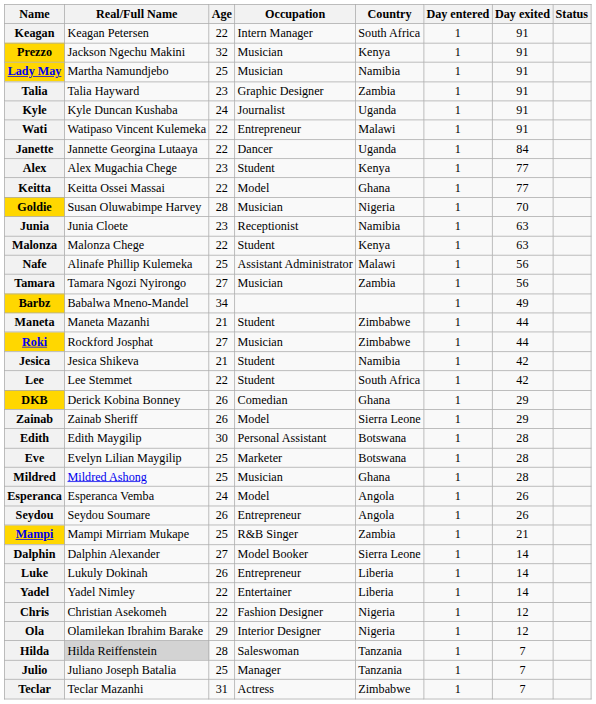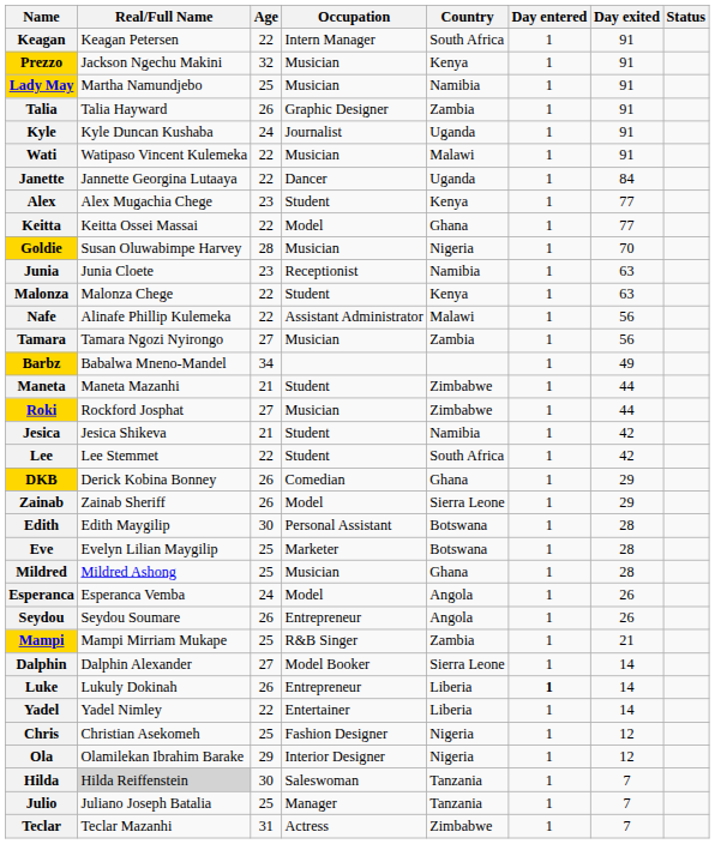 <table class="wikitable sortable">
 <tr>
 <th>Name</th>
 <th>Real/Full Name</th>
 <th>Age</th>
 <th>Occupation</th>
 <th>Country</th>
 <th>Day entered</th>
 <th>Day exited</th>
 <th>Status</th>
 </tr>
 <tr>
 <th>Keagan</th>
 <td>Keagan Petersen</td>
 <td align="center">22</td>
 <td>Intern Manager</td>
 <td>South Africa</td>
 <td align=center>1</td>
 <td align=center>91</td>
 <td></td>
 </tr>
 <tr>
 <th style="background:gold;">Prezzo</th>
 <td>Jackson Ngechu Makini</td>
 <td align=center>32</td>
 <td>Musician</td>
 <td>Kenya</td>
 <td align=center>1</td>
 <td align=center>91</td>
 <td></td>
 </tr>
 <tr>
 <th style="background:gold;"><a href='#'>Lady May</a></th>
 <td>Martha Namundjebo</td>
 <td align=center>25</td>
 <td>Musician</td>
 <td>Namibia</td>
 <td align=center>1</td>
 <td align=center>91</td>
 <td></td>
 </tr>
 <tr>
 <th>Talia</th>
 <td>Talia Hayward</td>
-<td align="center">23</td>
+<td align="center">26</td>
 <td>Graphic Designer</td>
 <td>Zambia</td>
 <td align=center>1</td>
 <td align=center>91</td>
 <td></td>
 </tr>
 <tr>
 <th>Kyle</th>
 <td>Kyle Duncan Kushaba</td>
 <td align="center">24</td>
 <td>Journalist</td>
 <td>Uganda</td>
 <td align=center>1</td>
 <td align=center>91</td>
 <td></td>
 </tr>
 <tr>
 <th>Wati</th>
 <td>Watipaso Vincent Kulemeka</td>
 <td align="center">22</td>
-<td>Entrepreneur</td>
+<td>Musician</td>
 <td>Malawi</td>
 <td align=center>1</td>
 <td align=center>91</td>
 <td></td>
 </tr>
 <tr>
 <th>Janette</th>
 <td>Jannette Georgina Lutaaya</td>
 <td align="center">22</td>
 <td>Dancer</td>
 <td>Uganda</td>
 <td align=center>1</td>
 <td align=center>84</td>
 <td></td>
 </tr>
 <tr>
 <th>Alex</th>
 <td>Alex Mugachia Chege</td>
 <td align="center">23</td>
 <td>Student</td>
 <td>Kenya</td>
 <td align=center>1</td>
 <td align=center>77</td>
 <td></td>
 </tr>
 <tr>
 <th>Keitta</th>
 <td>Keitta Ossei Massai</td>
 <td align="center">22</td>
 <td>Model</td>
 <td>Ghana</td>
 <td align=center>1</td>
 <td align=center>77</td>
 <td></td>
 </tr>
 <tr>
 <th style="background:gold;">Goldie</th>
 <td>Susan Oluwabimpe Harvey</td>
 <td align=center>28</td>
 <td>Musician</td>
 <td>Nigeria</td>
 <td align=center>1</td>
 <td align=center>70</td>
 <td></td>
 </tr>
 <tr>
 <th>Junia</th>
 <td>Junia Cloete</td>
 <td align="center">23</td>
 <td>Receptionist</td>
 <td>Namibia</td>
 <td align=center>1</td>
 <td align=center>63</td>
 <td></td>
 </tr>
 <tr>
 <th>Malonza</th>
 <td>Malonza Chege</td>
 <td align="center">22</td>
 <td>Student</td>
 <td>Kenya</td>
 <td align=center>1</td>
 <td align=center>63</td>
 <td></td>
 </tr>
 <tr>
 <th>Nafe</th>
 <td>Alinafe Phillip Kulemeka</td>
-<td align="center">25</td>
+<td align="center">22</td>
 <td>Assistant Administrator</td>
 <td>Malawi</td>
 <td align=center>1</td>
 <td align=center>56</td>
 <td></td>
 </tr>
 <tr>
 <th>Tamara</th>
 <td>Tamara Ngozi Nyirongo</td>
 <td align="center">27</td>
 <td>Musician</td>
 <td>Zambia</td>
 <td align=center>1</td>
 <td align=center>56</td>
 <td></td>
 </tr>
 <tr>
 <th style="background:gold;">Barbz</th>
 <td>Babalwa Mneno-Mandel</td>
 <td align=center>34</td>
 <td></td>
 <td></td>
 <td align=center>1</td>
 <td align=center>49</td>
 <td></td>
 </tr>
 <tr>
 <th>Maneta</th>
 <td>Maneta Mazanhi</td>
 <td align="center">21</td>
 <td>Student</td>
 <td>Zimbabwe</td>
 <td align=center>1</td>
 <td align=center>44</td>
 <td></td>
 </tr>
 <tr>
 <th style="background:gold;"><a href='#'>Roki</a></th>
 <td>Rockford Josphat</td>
 <td align=center>27</td>
 <td>Musician</td>
 <td>Zimbabwe</td>
 <td align=center>1</td>
 <td align=center>44</td>
 <td></td>
 </tr>
 <tr>
 <th>Jesica</th>
 <td>Jesica Shikeva</td>
 <td align="center">21</td>
 <td>Student</td>
 <td>Namibia</td>
 <td align=center>1</td>
 <td align=center>42</td>
 <td></td>
 </tr>
 <tr>
 <th>Lee</th>
 <td>Lee Stemmet</td>
 <td align="center">22</td>
 <td>Student</td>
 <td>South Africa</td>
 <td align=center>1</td>
 <td align=center>42</td>
 <td></td>
 </tr>
 <tr>
 <th style="background:gold;">DKB</th>
 <td>Derick Kobina Bonney</td>
 <td align=center>26</td>
 <td>Comedian</td>
 <td>Ghana</td>
 <td align=center>1</td>
 <td align=center>29</td>
 <td></td>
 </tr>
 <tr>
 <th>Zainab</th>
 <td>Zainab Sheriff</td>
 <td align="center">26</td>
 <td>Model</td>
 <td>Sierra Leone</td>
 <td align=center>1</td>
 <td align=center>29</td>
 <td></td>
 </tr>
 <tr>
 <th>Edith</th>
 <td>Edith Maygilip</td>
 <td align="center">30</td>
 <td>Personal Assistant</td>
 <td>Botswana</td>
 <td align=center>1</td>
 <td align=center>28</td>
 <td></td>
 </tr>
 <tr>
 <th>Eve</th>
 <td>Evelyn Lilian Maygilip</td>
 <td align="center">25</td>
 <td>Marketer</td>
 <td>Botswana</td>
 <td align=center>1</td>
 <td align=center>28</td>
 <td></td>
 </tr>
 <tr>
 <th>Mildred</th>
 <td><a href='#'>Mildred Ashong</a></td>
 <td align="center">25</td>
 <td>Musician</td>
 <td>Ghana</td>
 <td align=center>1</td>
 <td align=center>28</td>
 <td></td>
 </tr>
 <tr>
 <th>Esperanca</th>
 <td>Esperanca Vemba</td>
 <td align="center">24</td>
 <td>Model</td>
 <td>Angola</td>
 <td align=center>1</td>
 <td align=center>26</td>
 <td></td>
 </tr>
 <tr>
 <th>Seydou</th>
 <td>Seydou Soumare</td>
 <td align="center">26</td>
 <td>Entrepreneur</td>
 <td>Angola</td>
 <td align=center>1</td>
 <td align=center>26</td>
 <td></td>
 </tr>
 <tr>
 <th style="background:gold;"><a href='#'>Mampi</a></th>
 <td>Mampi Mirriam Mukape</td>
 <td align=center>25</td>
 <td>R&B Singer</td>
 <td>Zambia</td>
 <td align=center>1</td>
 <td align=center>21</td>
 <td></td>
 </tr>
 <tr>
 <th>Dalphin</th>
 <td>Dalphin Alexander</td>
 <td align="center">27</td>
 <td>Model Booker</td>
 <td>Sierra Leone</td>
 <td align=center>1</td>
 <td align=center>14</td>
 <td></td>
 </tr>
 <tr>
 <th>Luke</th>
 <td>Lukuly Dokinah</td>
 <td align="center">26</td>
 <td>Entrepreneur</td>
 <td>Liberia</td>
-<td align=center>1</td>
+<td align=center><strong>1</strong></td>
 <td align=center>14</td>
 <td></td>
 </tr>
 <tr>
 <th>Yadel</th>
 <td>Yadel Nimley</td>
 <td align="center">22</td>
 <td>Entertainer</td>
 <td>Liberia</td>
 <td align=center>1</td>
 <td align=center>14</td>
 <td></td>
 </tr>
 <tr>
 <th>Chris</th>
 <td>Christian Asekomeh</td>
-<td align="center">22</td>
+<td align="center">25</td>
 <td>Fashion Designer</td>
 <td>Nigeria</td>
 <td align=center>1</td>
 <td align=center>12</td>
 <td></td>
 </tr>
 <tr>
 <th>Ola</th>
 <td>Olamilekan Ibrahim Barake</td>
 <td align="center">29</td>
 <td>Interior Designer</td>
 <td>Nigeria</td>
 <td align=center>1</td>
 <td align=center>12</td>
 <td></td>
 </tr>
 <tr>
 <th>Hilda</th>
 <td style="background: lightgrey;">Hilda Reiffenstein</td>
-<td align="center">28</td>
+<td align="center">30</td>
 <td>Saleswoman</td>
 <td>Tanzania</td>
 <td align=center>1</td>
 <td align=center>7</td>
 <td></td>
 </tr>
 <tr>
 <th>Julio</th>
 <td>Juliano Joseph Batalia</td>
 <td align="center">25</td>
 <td>Manager</td>
 <td>Tanzania</td>
 <td align=center>1</td>
 <td align=center>7</td>
 <td></td>
 </tr>
 <tr>
 <th>Teclar</th>
 <td>Teclar Mazanhi</td>
 <td align="center">31</td>
 <td>Actress</td>
 <td>Zimbabwe</td>
 <td align=center>1</td>
 <td align=center>7</td>
 <td></td>
 </tr>
 </table>
